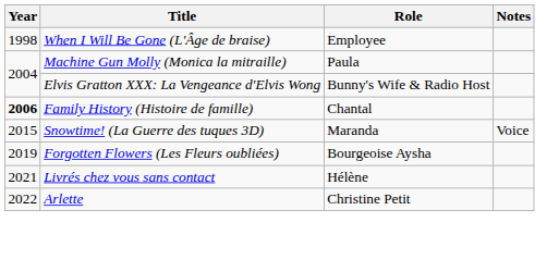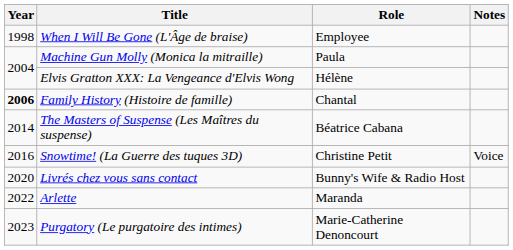 <table class="wikitable sortable">
 <tr>
 <th>Year</th>
 <th>Title</th>
 <th class="unsortable">Role</th>
 <th class="unsortable">Notes</th>
 </tr>
 <tr>
 <td>1998</td>
 <td><em><a href='#'>When I Will Be Gone</a> (L'Âge de braise)</em></td>
 <td>Employee</td>
 <td></td>
 </tr>
 <tr>
 <td rowspan="2">2004</td>
 <td><em><a href='#'>Machine Gun Molly</a> (Monica la mitraille)</em></td>
 <td>Paula</td>
 <td></td>
 </tr>
 <tr>
 <td><em>Elvis Gratton XXX: La Vengeance d'Elvis Wong</em></td>
-<td>Bunny's Wife & Radio Host</td>
+<td>Hélène</td>
 <td></td>
 </tr>
 <tr>
 <td><strong>2006</strong></td>
 <td><em><a href='#'>Family History</a> (Histoire de famille)</em></td>
 <td>Chantal</td>
 <td></td>
 </tr>
 <tr>
-<td>2015</td>
+<td>2014</td>
+<td><em><a href='#'>The Masters of Suspense</a> (Les Maîtres du suspense)</em></td>
+<td>Béatrice Cabana</td>
+<td></td>
+</tr>
+<tr>
+<td>2016</td>
 <td><em><a href='#'>Snowtime!</a> (La Guerre des tuques 3D)</em></td>
-<td>Maranda</td>
+<td>Christine Petit</td>
 <td>Voice</td>
 </tr>
 <tr>
-<td>2019</td>
-<td><em><a href='#'>Forgotten Flowers</a> (Les Fleurs oubliées)</em></td>
-<td>Bourgeoise Aysha</td>
-<td></td>
-</tr>
-<tr>
-<td>2021</td>
+<td>2020</td>
 <td><em><a href='#'>Livrés chez vous sans contact</a></em></td>
-<td>Hélène</td>
+<td>Bunny's Wife & Radio Host</td>
 <td></td>
 </tr>
 <tr>
 <td>2022</td>
 <td><em><a href='#'>Arlette</a></em></td>
-<td>Christine Petit</td>
+<td>Maranda</td>
+<td></td>
+</tr>
+<tr>
+<td>2023</td>
+<td><em><a href='#'>Purgatory</a> (Le purgatoire des intimes)</em></td>
+<td>Marie-Catherine Denoncourt</td>
 <td></td>
 </tr>
 </table>
